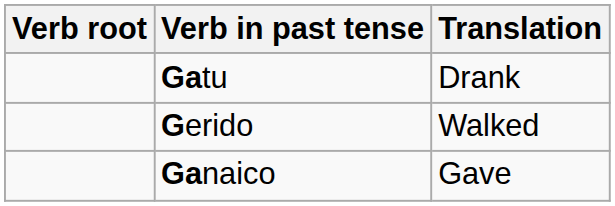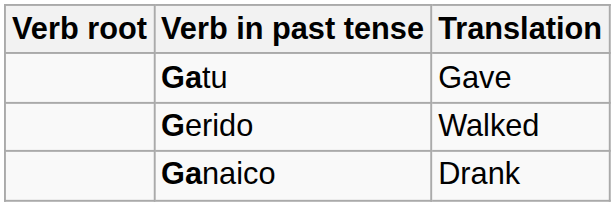 <table class="wikitable">
 <tr>
 <th>Verb root</th>
 <th>Verb in past tense</th>
 <th>Translation</th>
 </tr>
 <tr>
 <td></td>
 <td><strong>Ga</strong>tu</td>
-<td>Drank</td>
+<td>Gave</td>
 </tr>
 <tr>
 <td></td>
 <td><strong>G</strong>erido</td>
 <td>Walked</td>
 </tr>
 <tr>
 <td></td>
 <td><strong>Ga</strong>naico</td>
-<td>Gave</td>
+<td>Drank</td>
 </tr>
 </table>
